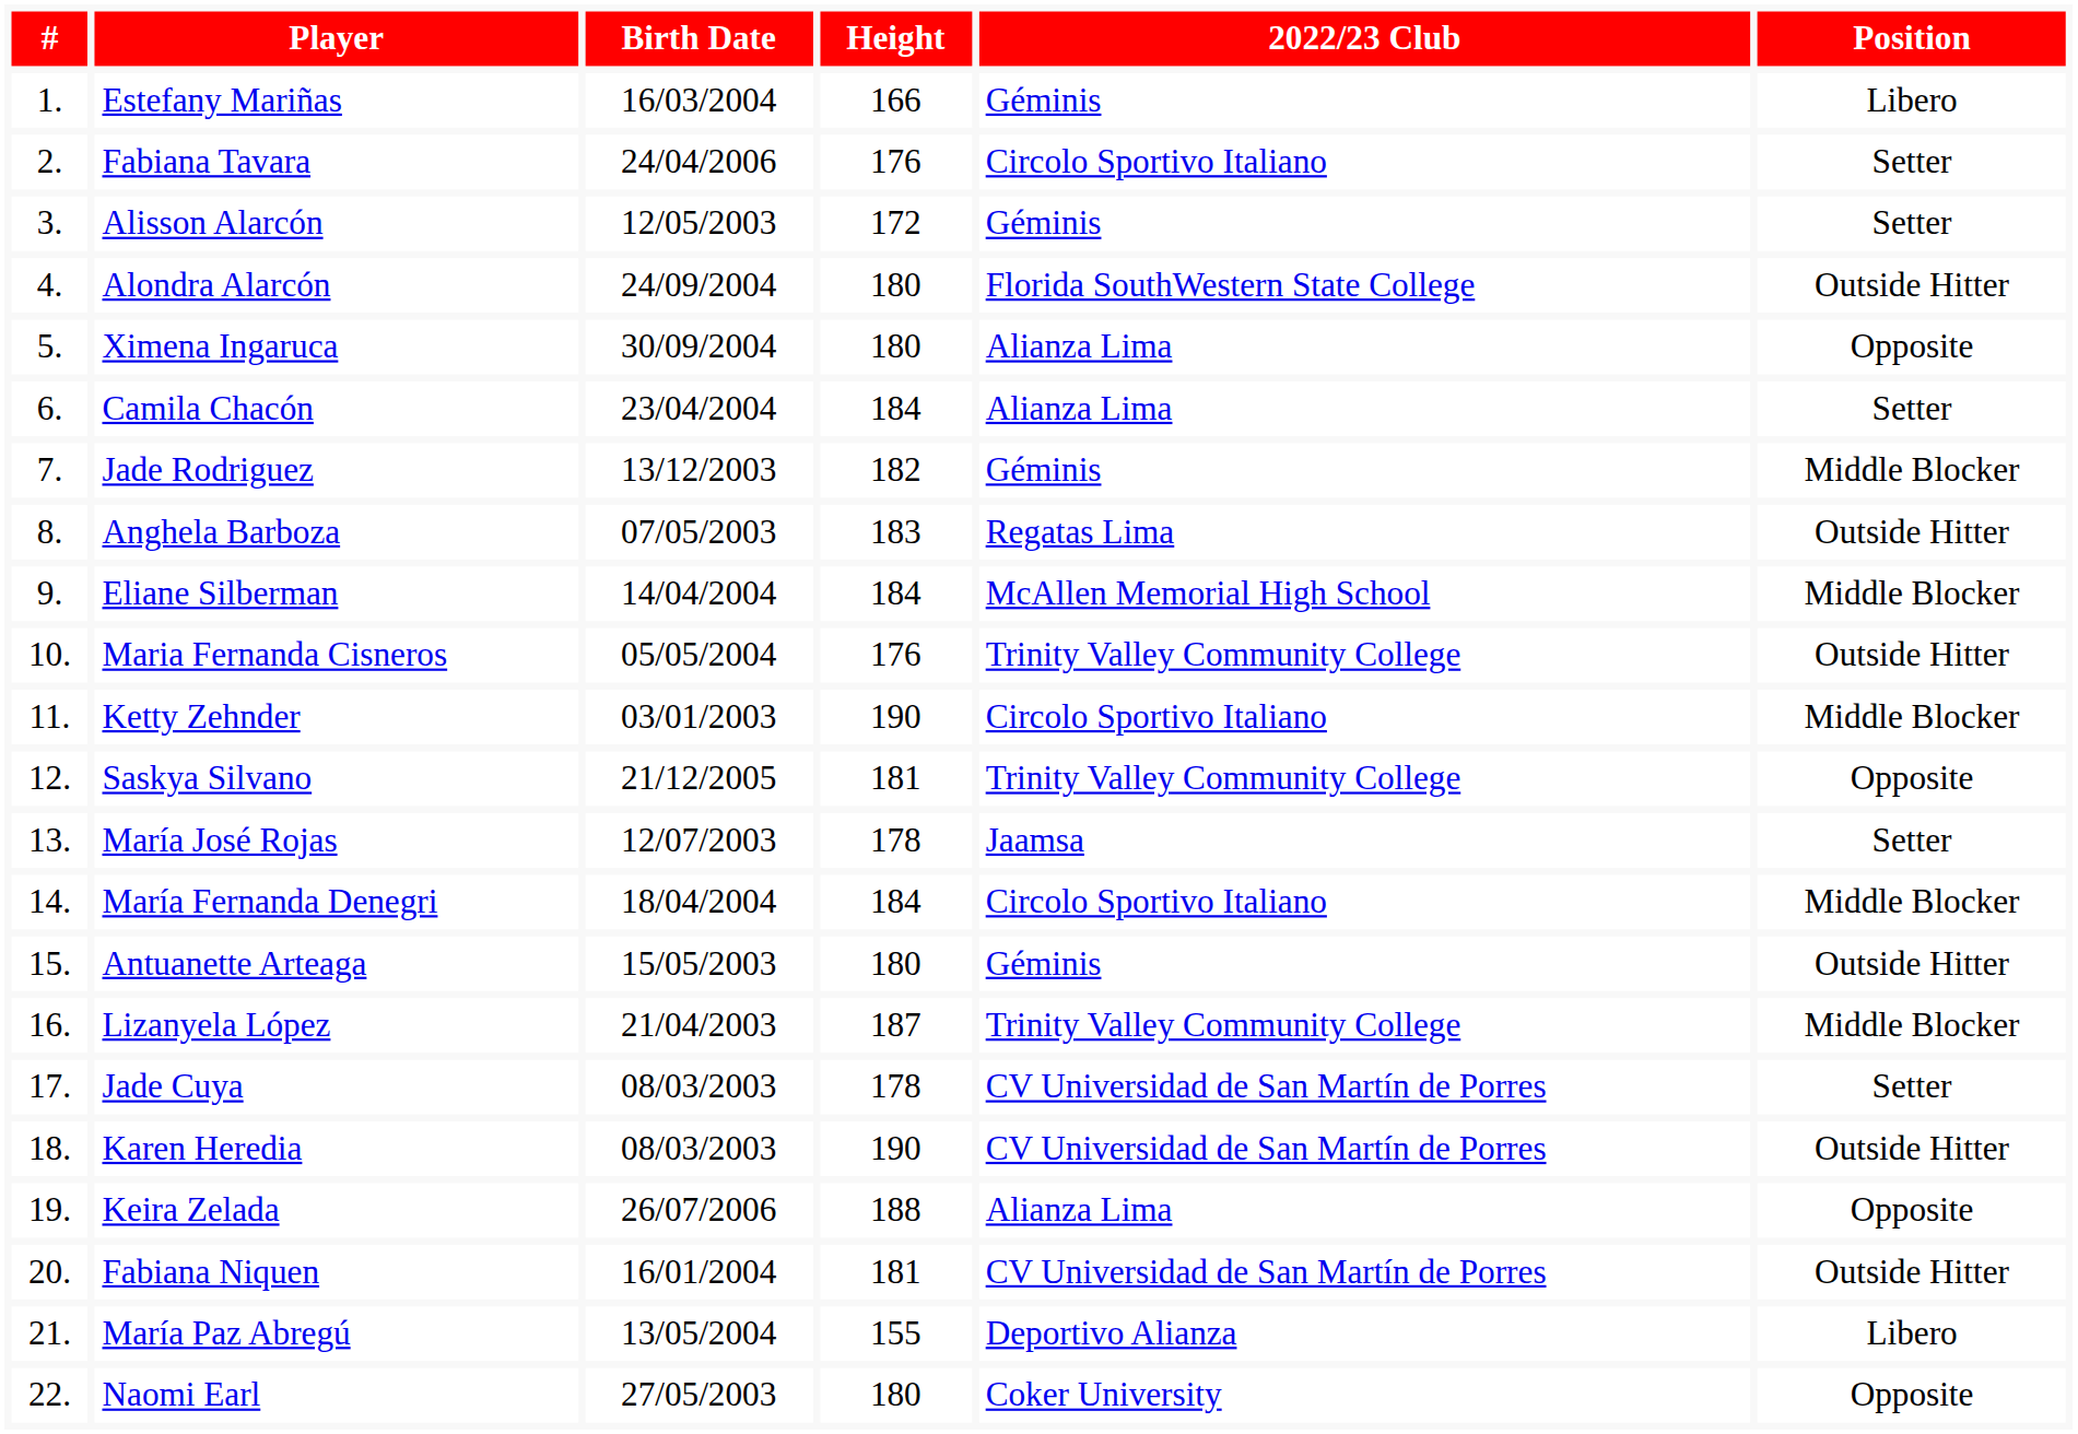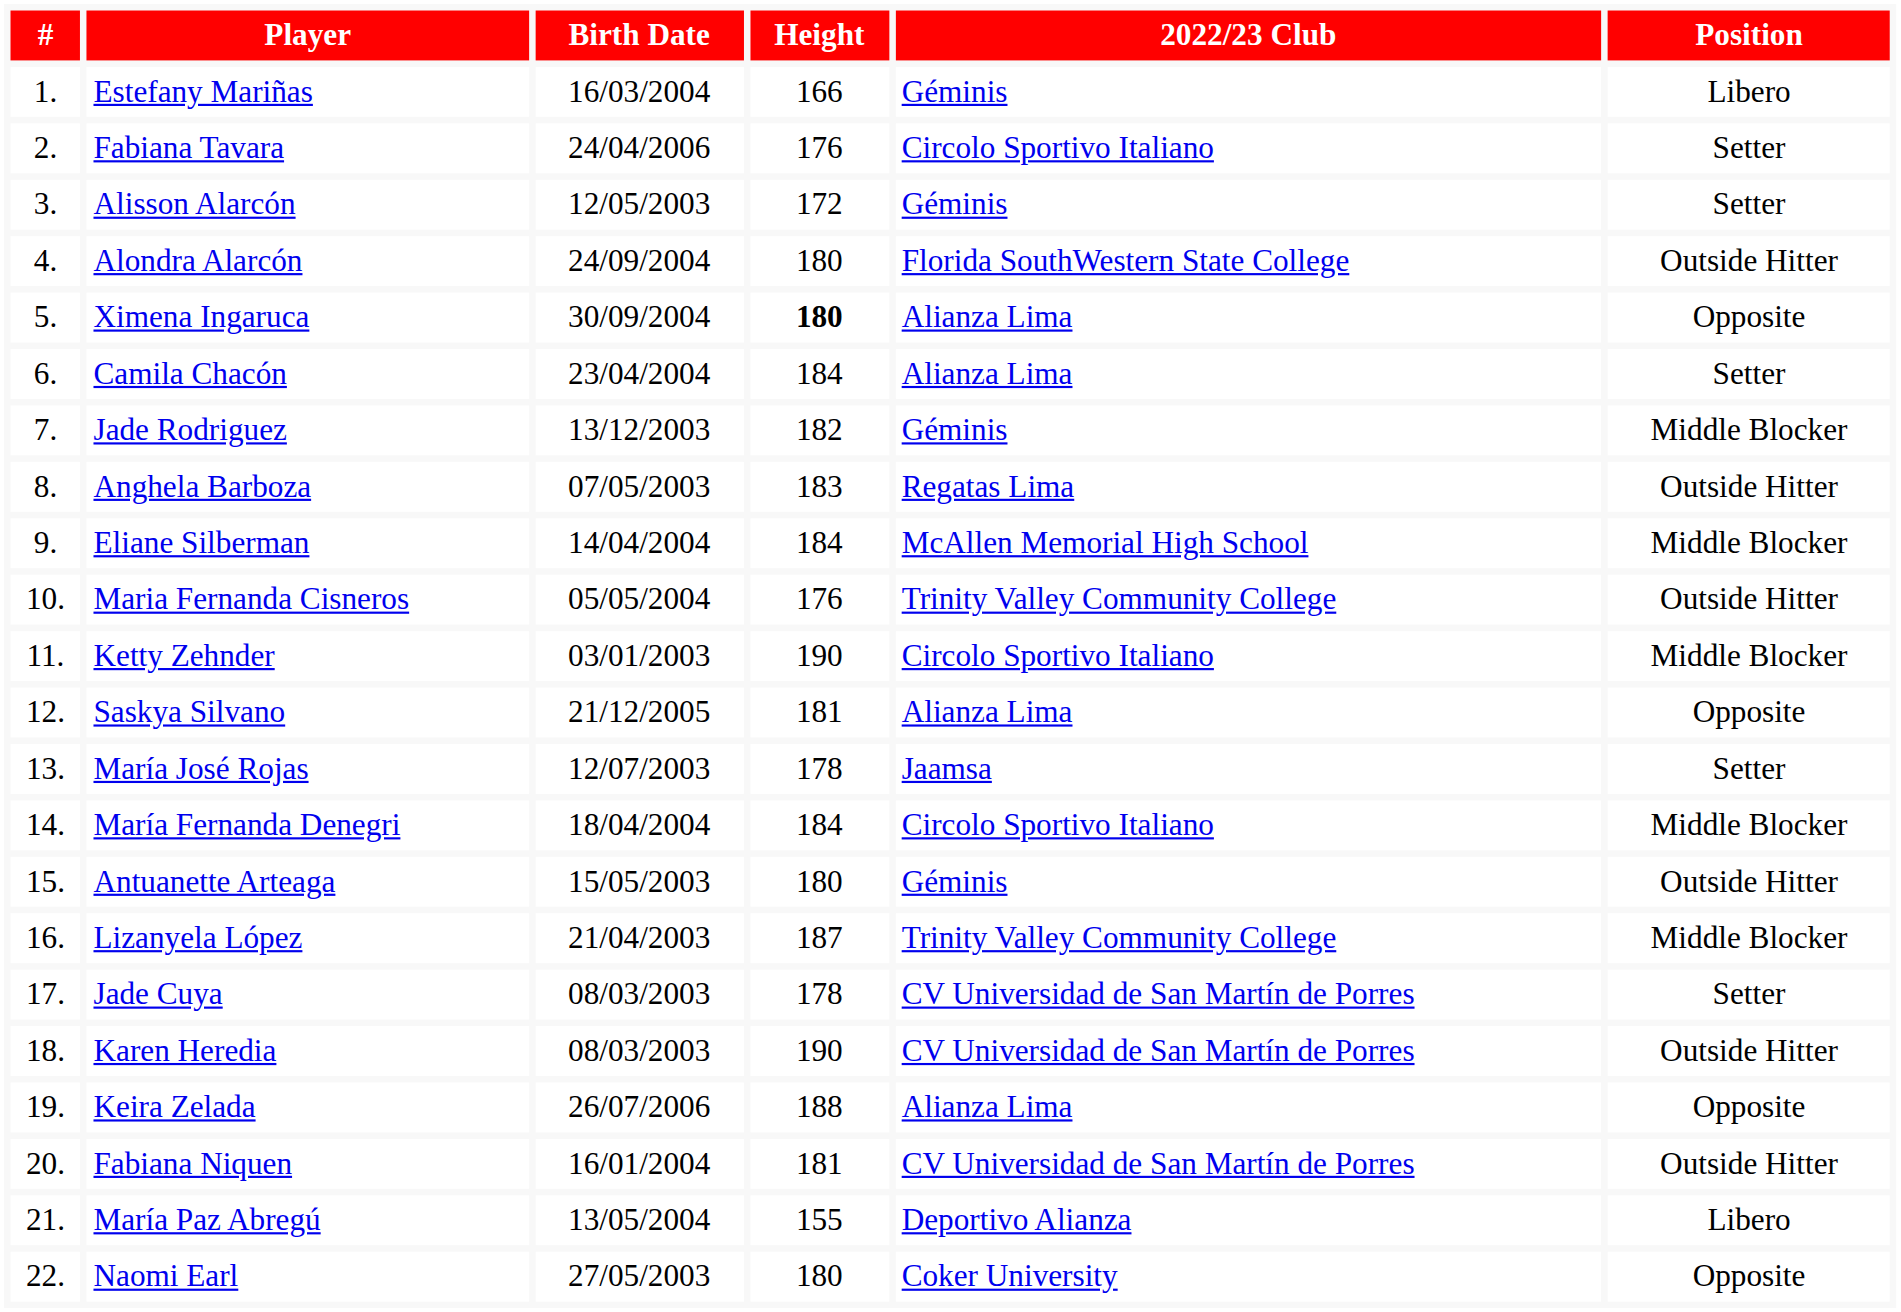 <table cellpadding="3" cellspacing="3" class="toccolours" style="background:#f8f8f8; font-size:90%; align=left" width="69%">
 <tr align="center" bgcolor=red style="color: white; font-size:100%;">
 <th>#</th>
 <th>Player</th>
 <th>Birth Date</th>
 <th>Height</th>
 <th>2022/23 Club</th>
 <th>Position</th>
 </tr>
 <tr style="background:#FFFFFF">
 <td align="center">1.</td>
 <td><a href='#'>Estefany Mariñas</a></td>
 <td align="center">16/03/2004</td>
 <td align="center">166</td>
 <td> <a href='#'>Géminis</a></td>
 <td align="center">Libero</td>
 </tr>
 <tr style="background:#FFFFFF">
 <td align="center">2.</td>
 <td><a href='#'>Fabiana Tavara</a></td>
 <td align="center">24/04/2006</td>
 <td align="center">176</td>
 <td> <a href='#'>Circolo Sportivo Italiano</a></td>
 <td align="center">Setter</td>
 </tr>
 <tr style="background:#FFFFFF">
 <td align="center">3.</td>
 <td><a href='#'>Alisson Alarcón</a></td>
 <td align="center">12/05/2003</td>
 <td align="center">172</td>
 <td> <a href='#'>Géminis</a></td>
 <td align="center">Setter</td>
 </tr>
 <tr style="background:#FFFFFF">
 <td align="center">4.</td>
 <td><a href='#'>Alondra Alarcón</a></td>
 <td align="center">24/09/2004</td>
 <td align="center">180</td>
 <td> <a href='#'>Florida SouthWestern State College</a></td>
 <td align="center">Outside Hitter</td>
 </tr>
 <tr style="background:#FFFFFF">
 <td align="center">5.</td>
 <td><a href='#'>Ximena Ingaruca</a></td>
 <td align="center">30/09/2004</td>
-<td align="center">180</td>
+<td align="center"><strong>180</strong></td>
 <td> <a href='#'>Alianza Lima</a></td>
 <td align="center">Opposite</td>
 </tr>
 <tr style="background:#FFFFFF">
 <td align="center">6.</td>
 <td><a href='#'>Camila Chacón</a></td>
 <td align="center">23/04/2004</td>
 <td align="center">184</td>
 <td> <a href='#'>Alianza Lima</a></td>
 <td align="center">Setter</td>
 </tr>
 <tr style="background:#FFFFFF">
 <td align="center">7.</td>
 <td><a href='#'>Jade Rodriguez</a></td>
 <td align="center">13/12/2003</td>
 <td align="center">182</td>
 <td> <a href='#'>Géminis</a></td>
 <td align="center">Middle Blocker</td>
 </tr>
 <tr style="background:#FFFFFF">
 <td align="center">8.</td>
 <td><a href='#'>Anghela Barboza</a></td>
 <td align="center">07/05/2003</td>
 <td align="center">183</td>
 <td> <a href='#'>Regatas Lima</a></td>
 <td align="center">Outside Hitter</td>
 </tr>
 <tr style="background:#FFFFFF">
 <td align="center">9.</td>
 <td><a href='#'>Eliane Silberman</a></td>
 <td align="center">14/04/2004</td>
 <td align="center">184</td>
 <td> <a href='#'>McAllen Memorial High School</a></td>
 <td align="center">Middle Blocker</td>
 </tr>
 <tr style="background:#FFFFFF">
 <td align="center">10.</td>
 <td><a href='#'>Maria Fernanda Cisneros</a></td>
 <td align="center">05/05/2004</td>
 <td align="center">176</td>
 <td> <a href='#'>Trinity Valley Community College</a></td>
 <td align="center">Outside Hitter</td>
 </tr>
 <tr style="background:#FFFFFF">
 <td align="center">11.</td>
 <td><a href='#'>Ketty Zehnder</a></td>
 <td align="center">03/01/2003</td>
 <td align="center">190</td>
 <td> <a href='#'>Circolo Sportivo Italiano</a></td>
 <td align="center">Middle Blocker</td>
 </tr>
 <tr style="background:#FFFFFF">
 <td align="center">12.</td>
 <td><a href='#'>Saskya Silvano</a></td>
 <td align="center">21/12/2005</td>
 <td align="center">181</td>
-<td> <a href='#'>Trinity Valley Community College</a></td>
+<td> <a href='#'>Alianza Lima</a></td>
 <td align="center">Opposite</td>
 </tr>
 <tr style="background:#FFFFFF">
 <td align="center">13.</td>
 <td><a href='#'>María José Rojas</a></td>
 <td align="center">12/07/2003</td>
 <td align="center">178</td>
 <td> <a href='#'>Jaamsa</a></td>
 <td align="center">Setter</td>
 </tr>
 <tr style="background:#FFFFFF">
 <td align="center">14.</td>
 <td><a href='#'>María Fernanda Denegri</a></td>
 <td align="center">18/04/2004</td>
 <td align="center">184</td>
 <td> <a href='#'>Circolo Sportivo Italiano</a></td>
 <td align="center">Middle Blocker</td>
 </tr>
 <tr style="background:#FFFFFF">
 <td align="center">15.</td>
 <td><a href='#'>Antuanette Arteaga</a></td>
 <td align="center">15/05/2003</td>
 <td align="center">180</td>
 <td> <a href='#'>Géminis</a></td>
 <td align="center">Outside Hitter</td>
 </tr>
 <tr style="background:#FFFFFF">
 <td align="center">16.</td>
 <td><a href='#'>Lizanyela López</a></td>
 <td align="center">21/04/2003</td>
 <td align="center">187</td>
 <td> <a href='#'>Trinity Valley Community College</a></td>
 <td align="center">Middle Blocker</td>
 </tr>
 <tr style="background:#FFFFFF">
 <td align="center">17.</td>
 <td><a href='#'>Jade Cuya</a></td>
 <td align="center">08/03/2003</td>
 <td align="center">178</td>
 <td> <a href='#'>CV Universidad de San Martín de Porres</a></td>
 <td align="center">Setter</td>
 </tr>
 <tr style="background:#FFFFFF">
 <td align="center">18.</td>
 <td><a href='#'>Karen Heredia</a></td>
 <td align="center">08/03/2003</td>
 <td align="center">190</td>
 <td> <a href='#'>CV Universidad de San Martín de Porres</a></td>
 <td align="center">Outside Hitter</td>
 </tr>
 <tr style="background:#FFFFFF">
 <td align="center">19.</td>
 <td><a href='#'>Keira Zelada</a></td>
 <td align="center">26/07/2006</td>
 <td align="center">188</td>
 <td> <a href='#'>Alianza Lima</a></td>
 <td align="center">Opposite</td>
 </tr>
 <tr style="background:#FFFFFF">
 <td align="center">20.</td>
 <td><a href='#'>Fabiana Niquen</a></td>
 <td align="center">16/01/2004</td>
 <td align="center">181</td>
 <td> <a href='#'>CV Universidad de San Martín de Porres</a></td>
 <td align="center">Outside Hitter</td>
 </tr>
 <tr style="background:#FFFFFF">
 <td align="center">21.</td>
 <td><a href='#'>María Paz Abregú</a></td>
 <td align="center">13/05/2004</td>
 <td align="center">155</td>
 <td> <a href='#'>Deportivo Alianza</a></td>
 <td align="center">Libero</td>
 </tr>
 <tr style="background:#FFFFFF">
 <td align="center">22.</td>
 <td><a href='#'>Naomi Earl</a></td>
 <td align="center">27/05/2003</td>
 <td align="center">180</td>
 <td> <a href='#'>Coker University</a></td>
 <td align="center">Opposite</td>
 </tr>
 </table>
